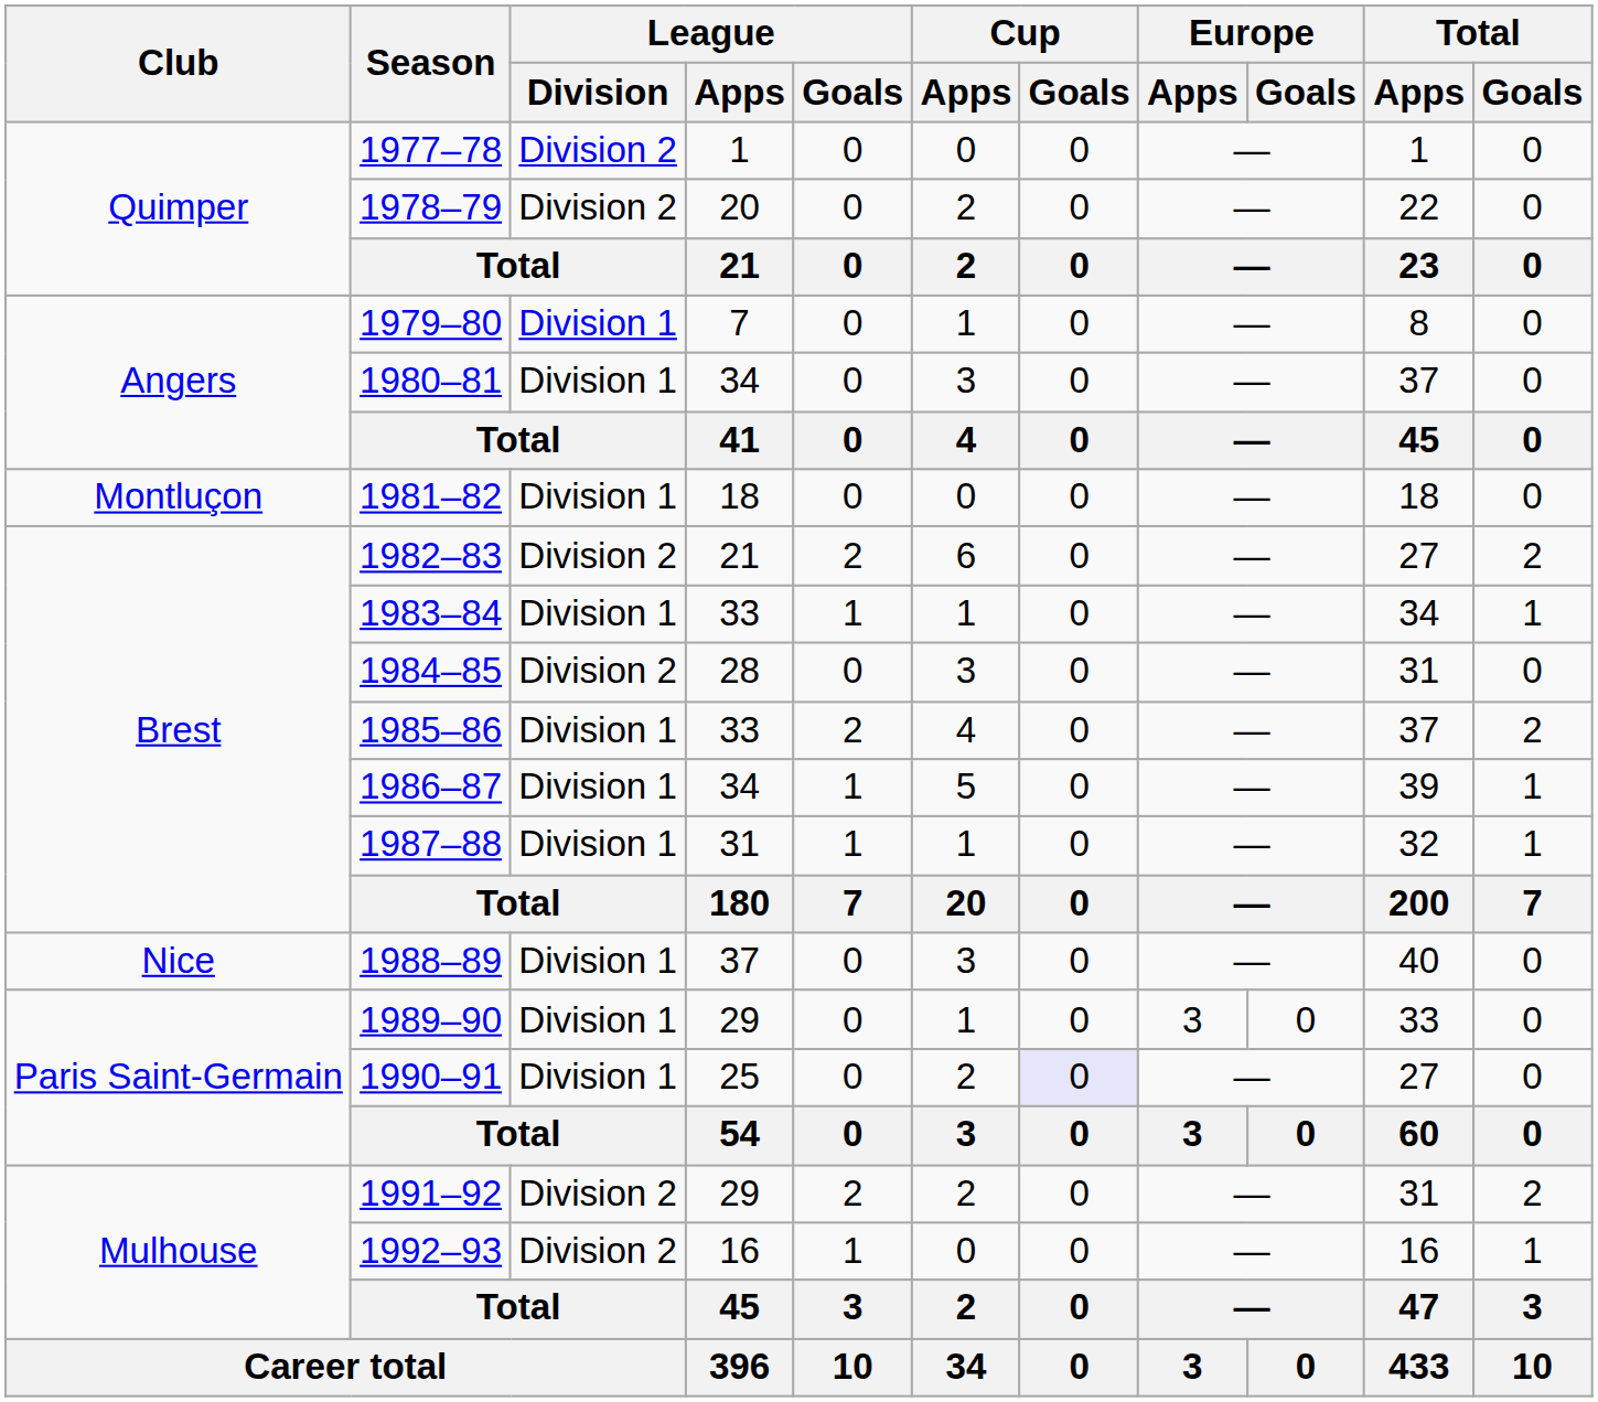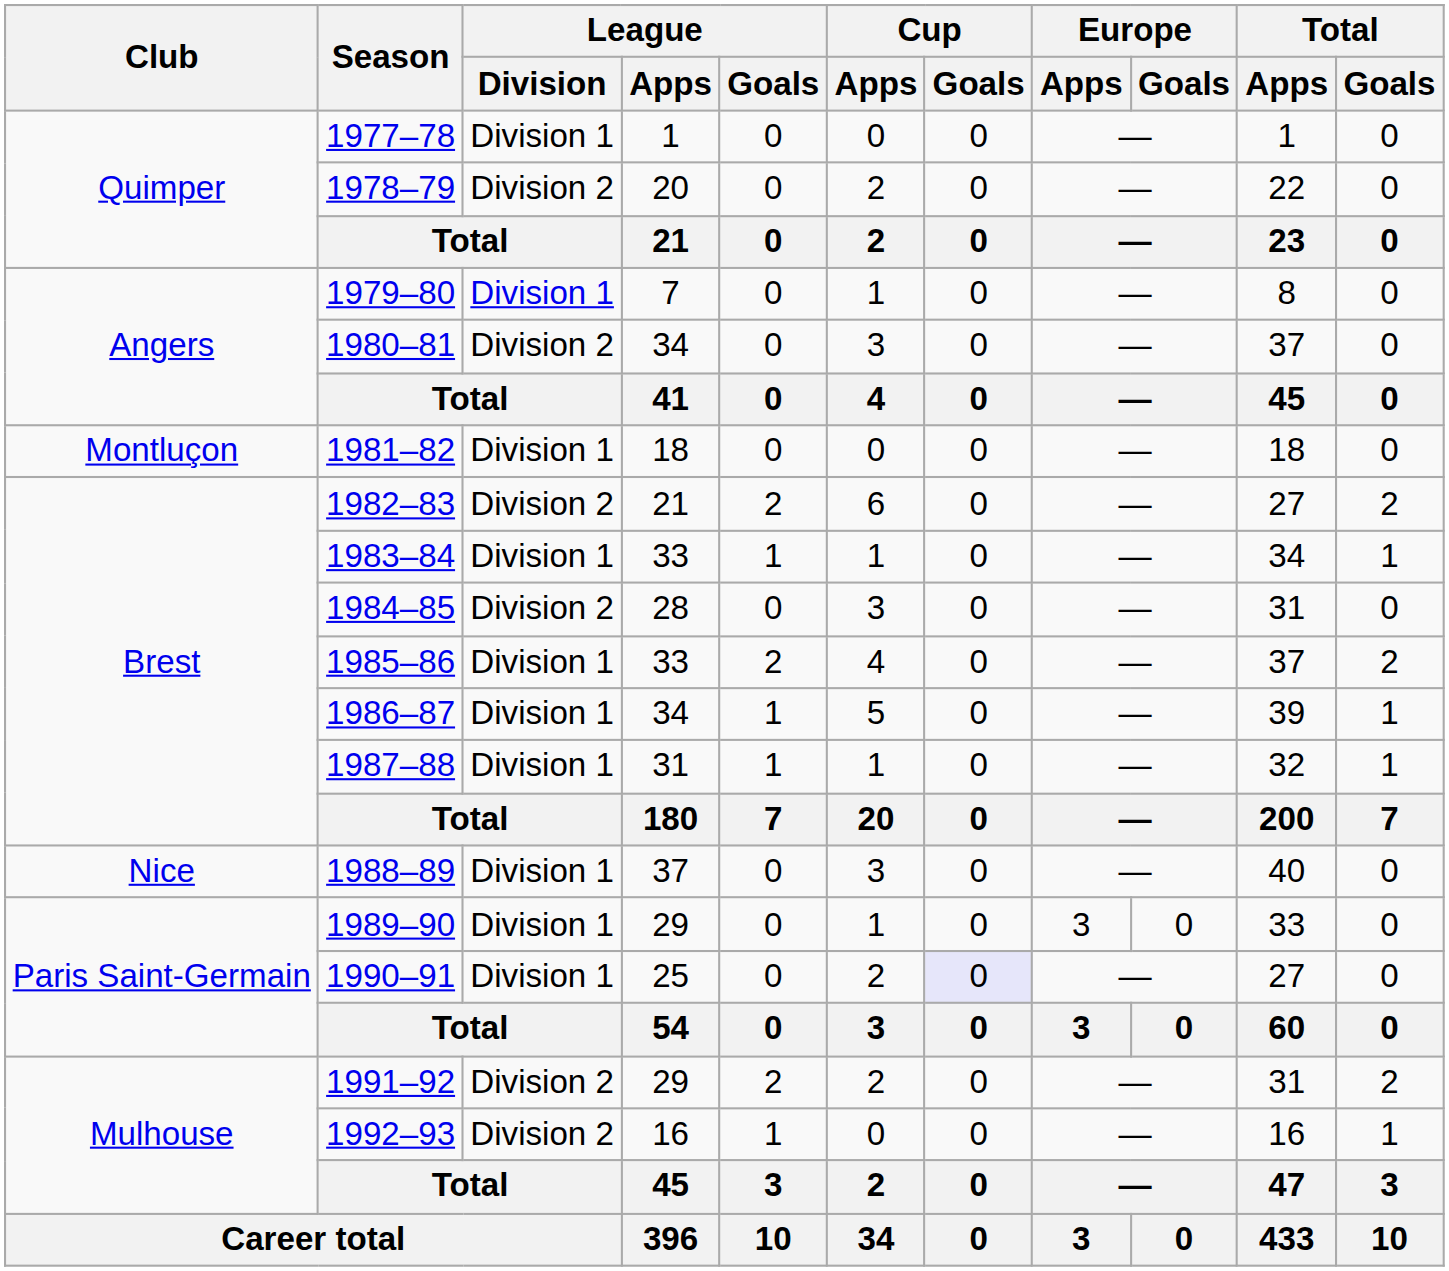 <table class="wikitable" style="text-align:center">
 <tr>
 <th rowspan="2">Club</th>
 <th rowspan="2">Season</th>
 <th colspan="3">League</th>
 <th colspan="2">Cup</th>
 <th colspan="2">Europe</th>
 <th colspan="2">Total</th>
 </tr>
 <tr>
 <th>Division</th>
 <th>Apps</th>
 <th>Goals</th>
 <th>Apps</th>
 <th>Goals</th>
 <th>Apps</th>
 <th>Goals</th>
 <th>Apps</th>
 <th>Goals</th>
 </tr>
 <tr>
 <td rowspan="3"><a href='#'>Quimper</a></td>
 <td><a href='#'>1977–78</a></td>
-<td><a href='#'>Division 2</a></td>
+<td>Division 1</td>
 <td>1</td>
 <td>0</td>
 <td>0</td>
 <td>0</td>
 <td colspan="2">—</td>
 <td>1</td>
 <td>0</td>
 </tr>
 <tr>
 <td><a href='#'>1978–79</a></td>
 <td>Division 2</td>
 <td>20</td>
 <td>0</td>
 <td>2</td>
 <td>0</td>
 <td colspan="2">—</td>
 <td>22</td>
 <td>0</td>
 </tr>
 <tr>
 <th colspan="2">Total</th>
 <th>21</th>
 <th>0</th>
 <th>2</th>
 <th>0</th>
 <th colspan="2">—</th>
 <th>23</th>
 <th>0</th>
 </tr>
 <tr>
 <td rowspan="3"><a href='#'>Angers</a></td>
 <td><a href='#'>1979–80</a></td>
 <td><a href='#'>Division 1</a></td>
 <td>7</td>
 <td>0</td>
 <td>1</td>
 <td>0</td>
 <td colspan="2">—</td>
 <td>8</td>
 <td>0</td>
 </tr>
 <tr>
 <td><a href='#'>1980–81</a></td>
-<td>Division 1</td>
+<td>Division 2</td>
 <td>34</td>
 <td>0</td>
 <td>3</td>
 <td>0</td>
 <td colspan="2">—</td>
 <td>37</td>
 <td>0</td>
 </tr>
 <tr>
 <th colspan="2">Total</th>
 <th>41</th>
 <th>0</th>
 <th>4</th>
 <th>0</th>
 <th colspan="2">—</th>
 <th>45</th>
 <th>0</th>
 </tr>
 <tr>
 <td><a href='#'>Montluçon</a></td>
 <td><a href='#'>1981–82</a></td>
 <td>Division 1</td>
 <td>18</td>
 <td>0</td>
 <td>0</td>
 <td>0</td>
 <td colspan="2">—</td>
 <td>18</td>
 <td>0</td>
 </tr>
 <tr>
 <td rowspan="7"><a href='#'>Brest</a></td>
 <td><a href='#'>1982–83</a></td>
 <td>Division 2</td>
 <td>21</td>
 <td>2</td>
 <td>6</td>
 <td>0</td>
 <td colspan="2">—</td>
 <td>27</td>
 <td>2</td>
 </tr>
 <tr>
 <td><a href='#'>1983–84</a></td>
 <td>Division 1</td>
 <td>33</td>
 <td>1</td>
 <td>1</td>
 <td>0</td>
 <td colspan="2">—</td>
 <td>34</td>
 <td>1</td>
 </tr>
 <tr>
 <td><a href='#'>1984–85</a></td>
 <td>Division 2</td>
 <td>28</td>
 <td>0</td>
 <td>3</td>
 <td>0</td>
 <td colspan="2">—</td>
 <td>31</td>
 <td>0</td>
 </tr>
 <tr>
 <td><a href='#'>1985–86</a></td>
 <td>Division 1</td>
 <td>33</td>
 <td>2</td>
 <td>4</td>
 <td>0</td>
 <td colspan="2">—</td>
 <td>37</td>
 <td>2</td>
 </tr>
 <tr>
 <td><a href='#'>1986–87</a></td>
 <td>Division 1</td>
 <td>34</td>
 <td>1</td>
 <td>5</td>
 <td>0</td>
 <td colspan="2">—</td>
 <td>39</td>
 <td>1</td>
 </tr>
 <tr>
 <td><a href='#'>1987–88</a></td>
 <td>Division 1</td>
 <td>31</td>
 <td>1</td>
 <td>1</td>
 <td>0</td>
 <td colspan="2">—</td>
 <td>32</td>
 <td>1</td>
 </tr>
 <tr>
 <th colspan="2">Total</th>
 <th>180</th>
 <th>7</th>
 <th>20</th>
 <th>0</th>
 <th colspan="2">—</th>
 <th>200</th>
 <th>7</th>
 </tr>
 <tr>
 <td><a href='#'>Nice</a></td>
 <td><a href='#'>1988–89</a></td>
 <td>Division 1</td>
 <td>37</td>
 <td>0</td>
 <td>3</td>
 <td>0</td>
 <td colspan="2">—</td>
 <td>40</td>
 <td>0</td>
 </tr>
 <tr>
 <td rowspan="3"><a href='#'>Paris Saint-Germain</a></td>
 <td><a href='#'>1989–90</a></td>
 <td>Division 1</td>
 <td>29</td>
 <td>0</td>
 <td>1</td>
 <td>0</td>
 <td>3</td>
 <td>0</td>
 <td>33</td>
 <td>0</td>
 </tr>
 <tr>
 <td><a href='#'>1990–91</a></td>
 <td>Division 1</td>
 <td>25</td>
 <td>0</td>
 <td>2</td>
 <td style="background: lavender;">0</td>
 <td colspan="2">—</td>
 <td>27</td>
 <td>0</td>
 </tr>
 <tr>
 <th colspan="2">Total</th>
 <th>54</th>
 <th>0</th>
 <th>3</th>
 <th>0</th>
 <th>3</th>
 <th>0</th>
 <th>60</th>
 <th>0</th>
 </tr>
 <tr>
 <td rowspan="3"><a href='#'>Mulhouse</a></td>
 <td><a href='#'>1991–92</a></td>
 <td>Division 2</td>
 <td>29</td>
 <td>2</td>
 <td>2</td>
 <td>0</td>
 <td colspan="2">—</td>
 <td>31</td>
 <td>2</td>
 </tr>
 <tr>
 <td><a href='#'>1992–93</a></td>
 <td>Division 2</td>
 <td>16</td>
 <td>1</td>
 <td>0</td>
 <td>0</td>
 <td colspan="2">—</td>
 <td>16</td>
 <td>1</td>
 </tr>
 <tr>
 <th colspan="2">Total</th>
 <th>45</th>
 <th>3</th>
 <th>2</th>
 <th>0</th>
 <th colspan="2">—</th>
 <th>47</th>
 <th>3</th>
 </tr>
 <tr>
 <th colspan="3">Career total</th>
 <th>396</th>
 <th>10</th>
 <th>34</th>
 <th>0</th>
 <th>3</th>
 <th>0</th>
 <th>433</th>
 <th>10</th>
 </tr>
 </table>
